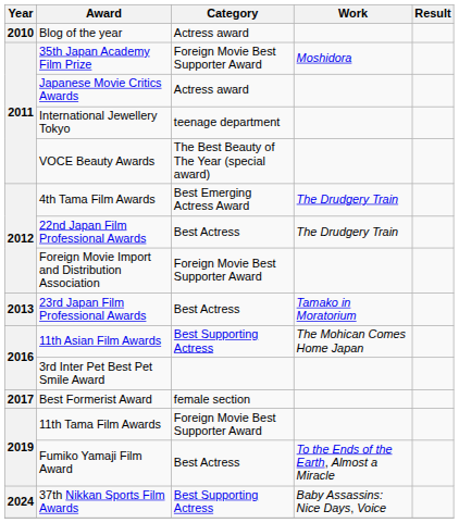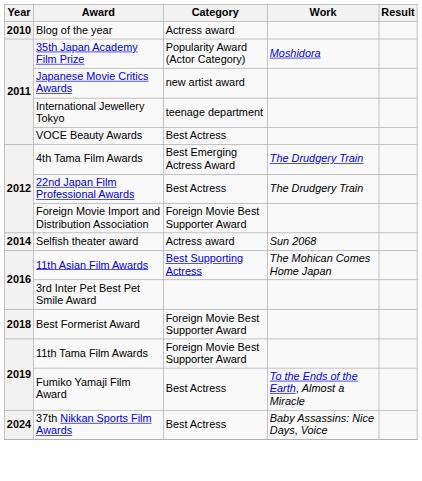 <table class="wikitable plainrowheaders " style="font-size:100%">
 <tr>
 <th scope="col">Year</th>
 <th scope="col">Award</th>
 <th scope="col">Category</th>
 <th scope="col">Work</th>
 <th scope="col">Result</th>
 </tr>
 <tr>
 <th>2010</th>
 <td>Blog of the year</td>
 <td>Actress award</td>
 <td></td>
 <td></td>
 </tr>
 <tr>
 <th rowspan="4">2011</th>
 <td><a href='#'>35th Japan Academy Film Prize</a></td>
-<td>Foreign Movie Best Supporter Award</td>
+<td>Popularity Award (Actor Category)</td>
 <td><em><a href='#'>Moshidora</a></em></td>
 <td></td>
 </tr>
 <tr>
 <td><a href='#'>Japanese Movie Critics Awards</a></td>
-<td>Actress award</td>
+<td>new artist award</td>
 <td></td>
 <td></td>
 </tr>
 <tr>
 <td>International Jewellery Tokyo</td>
 <td>teenage department</td>
 <td></td>
 <td></td>
 </tr>
 <tr>
 <td>VOCE Beauty Awards</td>
-<td>The Best Beauty of The Year (special award)</td>
+<td>Best Actress</td>
 <td></td>
 <td></td>
 </tr>
 <tr>
 <th rowspan="3">2012</th>
 <td>4th Tama Film Awards</td>
 <td>Best Emerging Actress Award</td>
 <td><em><a href='#'>The Drudgery Train</a></em></td>
 <td></td>
 </tr>
 <tr>
 <td><a href='#'>22nd Japan Film Professional Awards</a></td>
 <td>Best Actress</td>
 <td><em>The Drudgery Train</em></td>
 <td></td>
 </tr>
 <tr>
 <td>Foreign Movie Import and Distribution Association</td>
 <td>Foreign Movie Best Supporter Award</td>
 <td></td>
 <td></td>
 </tr>
 <tr>
-<th>2013</th>
-<td><a href='#'>23rd Japan Film Professional Awards</a></td>
-<td>Best Actress</td>
-<td><em><a href='#'>Tamako in Moratorium</a></em></td>
+<th>2014</th>
+<td>Selfish theater award</td>
+<td>Actress award</td>
+<td><em>Sun 2068</em></td>
 <td></td>
 </tr>
 <tr>
 <th rowspan="2">2016</th>
 <td><a href='#'>11th Asian Film Awards</a></td>
 <td><a href='#'>Best Supporting Actress</a></td>
 <td><em>The Mohican Comes Home Japan</em></td>
 <td></td>
 </tr>
 <tr>
 <td>3rd Inter Pet Best Pet Smile Award</td>
 <td></td>
 <td></td>
 <td></td>
 </tr>
 <tr>
-<th>2017</th>
+<th>2018</th>
 <td>Best Formerist Award</td>
-<td>female section</td>
+<td>Foreign Movie Best Supporter Award</td>
 <td></td>
 <td></td>
 </tr>
 <tr>
 <th rowspan="2">2019</th>
 <td>11th Tama Film Awards</td>
 <td>Foreign Movie Best Supporter Award</td>
 <td></td>
 <td></td>
 </tr>
 <tr>
 <td>Fumiko Yamaji Film Award</td>
 <td>Best Actress</td>
 <td><em><a href='#'>To the Ends of the Earth</a></em>, <em>Almost a Miracle</em></td>
 <td></td>
 </tr>
 <tr>
 <th>2024</th>
 <td>37th <a href='#'>Nikkan Sports Film Awards</a></td>
-<td><a href='#'>Best Supporting Actress</a></td>
+<td>Best Actress</td>
 <td><em>Baby Assassins: Nice Days</em>, <em>Voice</em></td>
 <td></td>
 </tr>
 <tr>
 </tr>
 </table>
